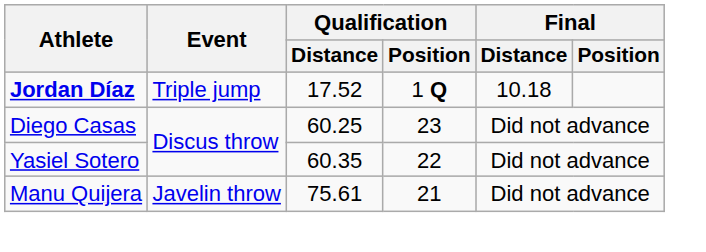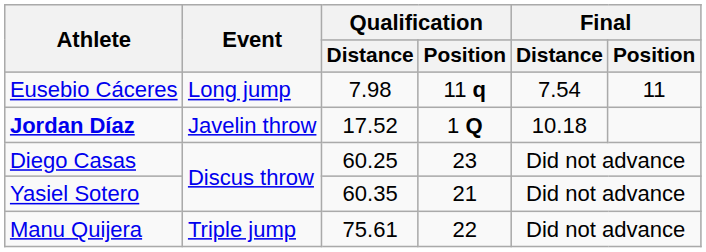 <table class=wikitable style=font-size:90%>
 <tr>
 <th rowspan=2>Athlete</th>
 <th rowspan=2>Event</th>
 <th colspan=2>Qualification</th>
 <th colspan=2>Final</th>
 </tr>
 <tr style=font-size:95%>
 <th>Distance</th>
 <th>Position</th>
 <th>Distance</th>
 <th>Position</th>
 </tr>
 <tr align=center>
+<td align=left><a href='#'>Eusebio Cáceres</a></td>
+<td align=left><a href='#'>Long jump</a></td>
+<td>7.98</td>
+<td>11 <strong>q</strong></td>
+<td>7.54</td>
+<td>11</td>
+</tr>
+<tr align=center>
 <td align=left><strong><a href='#'>Jordan Díaz</a></strong></td>
-<td align=left><a href='#'>Triple jump</a></td>
+<td align=left><a href='#'>Javelin throw</a></td>
 <td>17.52</td>
 <td>1 <strong>Q</strong></td>
 <td>10.18  </td>
 <td></td>
 </tr>
 <tr align=center>
 <td align=left><a href='#'>Diego Casas</a></td>
 <td align=left rowspan=2><a href='#'>Discus throw</a></td>
 <td>60.25</td>
 <td>23</td>
 <td colspan=2>Did not advance</td>
 </tr>
 <tr align=center>
 <td align=left><a href='#'>Yasiel Sotero</a></td>
 <td>60.35</td>
-<td>22</td>
+<td>21</td>
 <td colspan=2>Did not advance</td>
 </tr>
 <tr align=center>
 <td align=left><a href='#'>Manu Quijera</a></td>
-<td align=left><a href='#'>Javelin throw</a></td>
+<td align=left><a href='#'>Triple jump</a></td>
 <td>75.61</td>
-<td>21</td>
+<td>22</td>
 <td colspan=2>Did not advance</td>
 </tr>
 </table>
